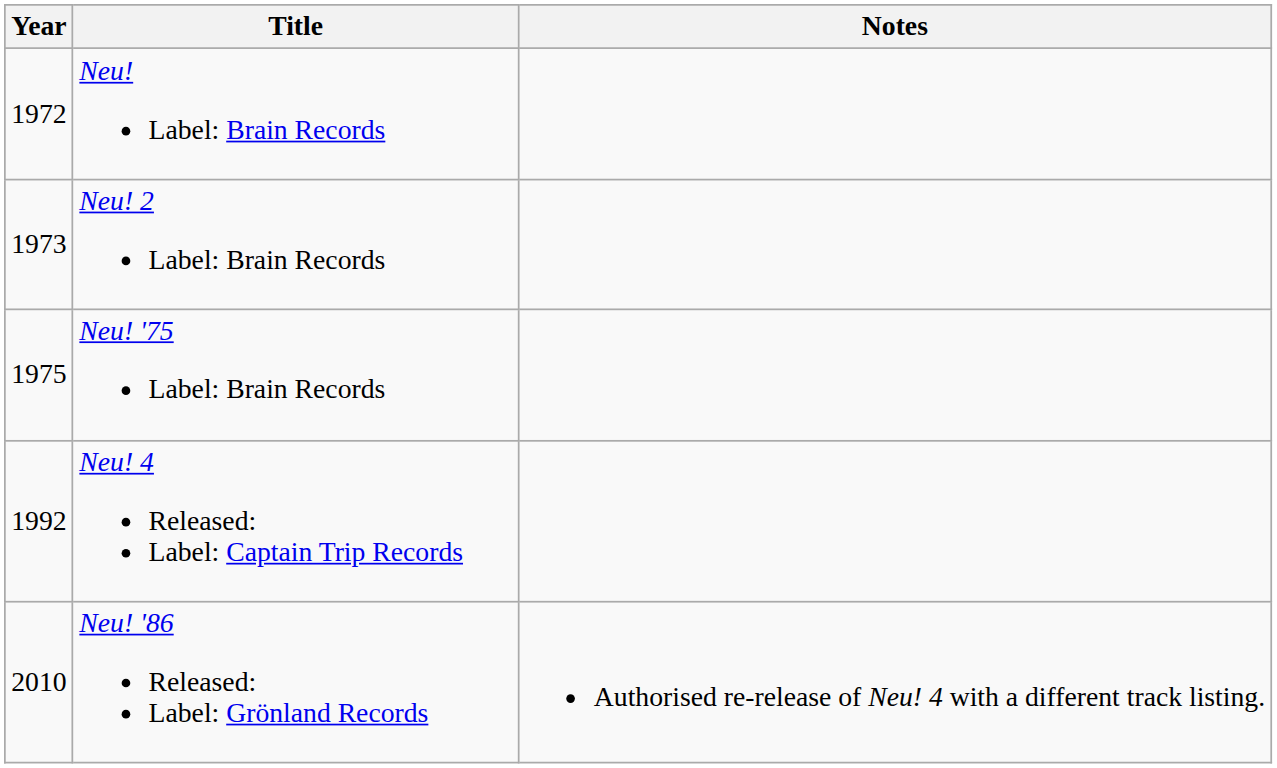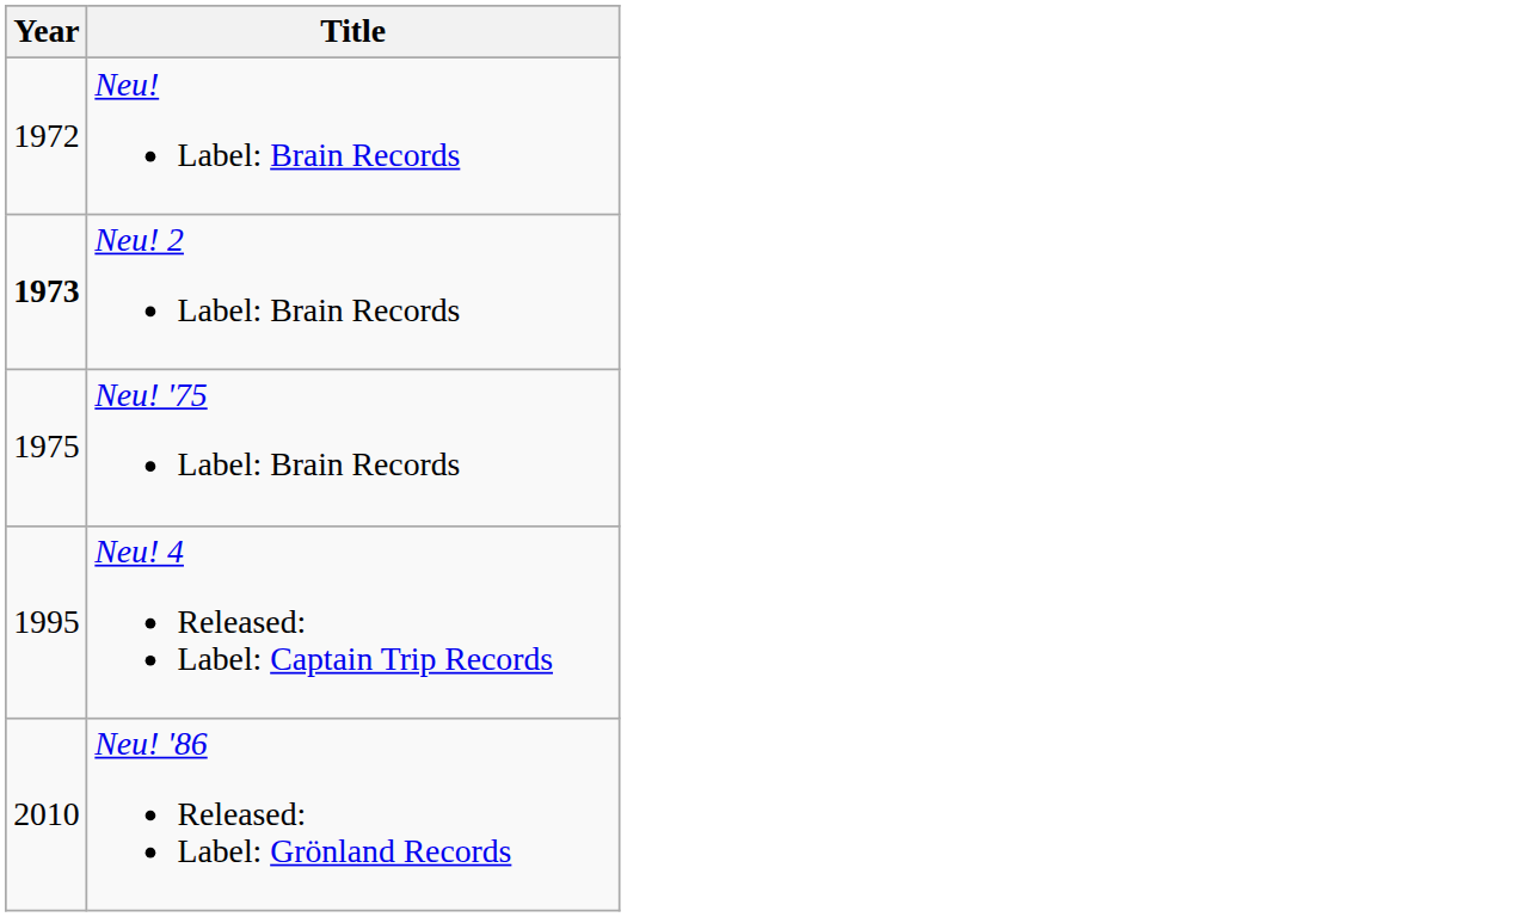 <table class="wikitable">
 <tr>
 <th>Year</th>
 <th style="width:250px;">Title</th>
-<th>Notes</th>
 </tr>
 <tr>
 <td>1972</td>
 <td><em><a href='#'>Neu!</a></em><br><ul><li>Label: <a href='#'>Brain Records</a></li></ul></td>
-<td></td>
 </tr>
 <tr>
-<td>1973</td>
+<td><strong>1973</strong></td>
 <td><em><a href='#'>Neu! 2</a></em><br><ul><li>Label: Brain Records</li></ul></td>
-<td></td>
 </tr>
 <tr>
 <td>1975</td>
 <td><em><a href='#'>Neu! '75</a></em><br><ul><li>Label: Brain Records</li></ul></td>
-<td></td>
 </tr>
 <tr>
-<td>1992</td>
+<td>1995</td>
 <td><em><a href='#'>Neu! 4</a></em><br><ul><li>Released: </li><li>Label: <a href='#'>Captain Trip Records</a></li></ul></td>
-<td></td>
 </tr>
 <tr>
 <td>2010</td>
 <td><em><a href='#'>Neu! '86</a></em><br><ul><li>Released: </li><li>Label: <a href='#'>Grönland Records</a></li></ul></td>
-<td><br><ul><li>Authorised re-release of <em>Neu! 4</em> with a different track listing.</li></ul></td>
 </tr>
 </table>
